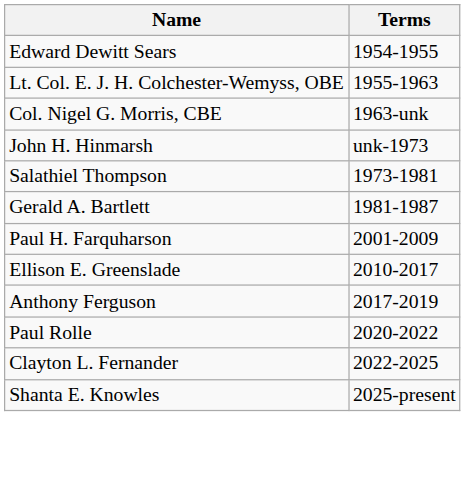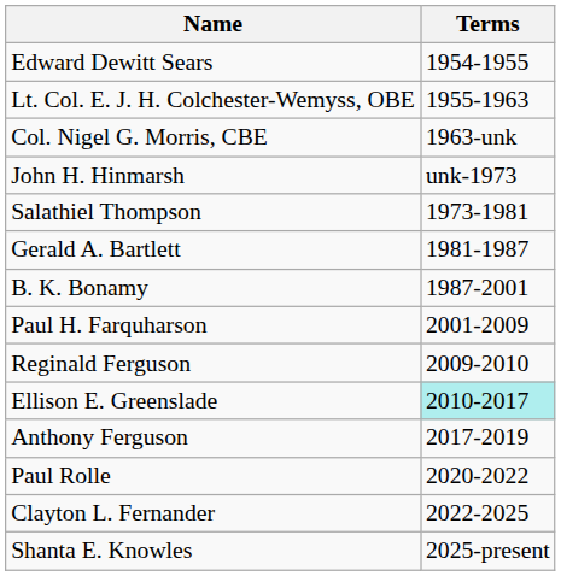 <table class="wikitable">
 <tr>
 <th>Name</th>
 <th>Terms</th>
 </tr>
 <tr>
 <td>Edward Dewitt Sears</td>
 <td>1954-1955</td>
 </tr>
 <tr>
 <td>Lt. Col. E. J. H. Colchester-Wemyss, OBE</td>
 <td>1955-1963</td>
 </tr>
 <tr>
 <td>Col. Nigel G. Morris, CBE</td>
 <td>1963-unk</td>
 </tr>
 <tr>
 <td>John H. Hinmarsh</td>
 <td>unk-1973</td>
 </tr>
 <tr>
 <td>Salathiel Thompson</td>
 <td>1973-1981</td>
 </tr>
 <tr>
 <td>Gerald A. Bartlett</td>
 <td>1981-1987</td>
 </tr>
 <tr>
+<td>B. K. Bonamy</td>
+<td>1987-2001</td>
+</tr>
+<tr>
 <td>Paul H. Farquharson</td>
 <td>2001-2009</td>
 </tr>
 <tr>
+<td>Reginald Ferguson</td>
+<td>2009-2010</td>
+</tr>
+<tr>
 <td>Ellison E. Greenslade</td>
-<td>2010-2017</td>
+<td style="background: paleturquoise;">2010-2017</td>
 </tr>
 <tr>
 <td>Anthony Ferguson</td>
 <td>2017-2019</td>
 </tr>
 <tr>
 <td>Paul Rolle</td>
 <td>2020-2022</td>
 </tr>
 <tr>
 <td>Clayton L. Fernander</td>
 <td>2022-2025</td>
 </tr>
 <tr>
 <td>Shanta E. Knowles</td>
 <td>2025-present</td>
 </tr>
 </table>
